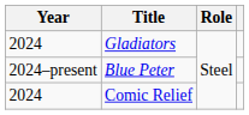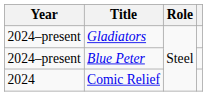 <table class="wikitable sortable">
 <tr>
 <th>Year</th>
 <th>Title</th>
 <th>Role</th>
 <th class="unsortable"></th>
 </tr>
 <tr>
-<td>2024</td>
+<td>2024–present</td>
 <td><em><a href='#'>Gladiators</a></em></td>
 <td rowspan="3">Steel</td>
 <td align="center"></td>
 </tr>
 <tr>
 <td>2024–present</td>
 <td><em><a href='#'>Blue Peter</a></em></td>
 <td align="center"></td>
 </tr>
 <tr>
 <td>2024</td>
 <td><a href='#'>Comic Relief</a></td>
 <td align="center"></td>
 </tr>
 </table>
